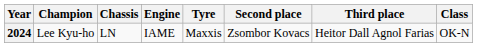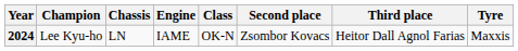 <table class="wikitable">
 <tr>
 <th>Year</th>
 <th>Champion</th>
 <th>Chassis</th>
 <th>Engine</th>
-<th>Tyre</th>
+<th>Class</th>
 <th>Second place</th>
 <th>Third place</th>
-<th>Class</th>
+<th>Tyre</th>
 </tr>
 <tr>
 <th>2024</th>
 <td> Lee Kyu-ho</td>
 <td>LN</td>
 <td>IAME</td>
-<td>Maxxis</td>
+<td>OK-N</td>
 <td> Zsombor Kovacs</td>
 <td> Heitor Dall Agnol Farias</td>
-<td>OK-N</td>
+<td>Maxxis</td>
 </tr>
 </table>
